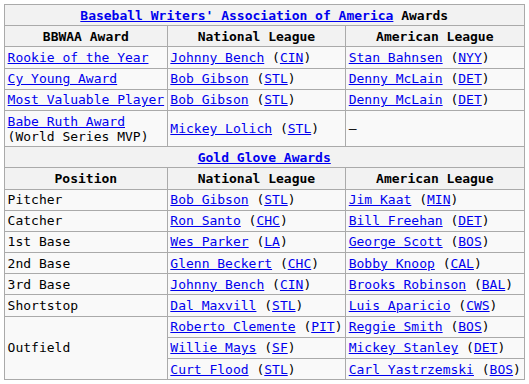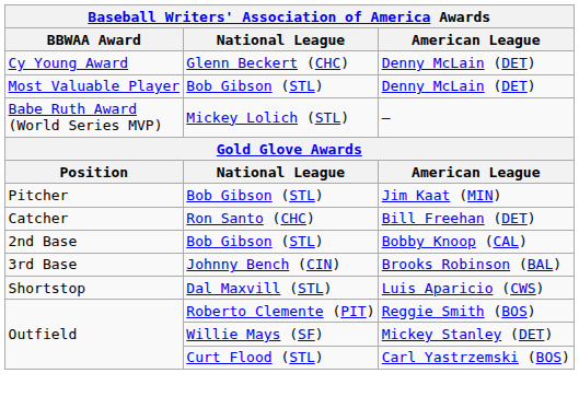 <table class="wikitable">
 <tr>
 <th colspan="3"><a href='#'>Baseball Writers' Association of America</a> Awards</th>
 </tr>
 <tr>
 <th>BBWAA Award</th>
 <th>National League</th>
 <th>American League</th>
 </tr>
 <tr>
-<td><a href='#'>Rookie of the Year</a></td>
-<td><a href='#'>Johnny Bench</a> (<a href='#'>CIN</a>)</td>
-<td><a href='#'>Stan Bahnsen</a> (<a href='#'>NYY</a>)</td>
-</tr>
-<tr>
 <td><a href='#'>Cy Young Award</a></td>
-<td><a href='#'>Bob Gibson</a> (<a href='#'>STL</a>)</td>
+<td><a href='#'>Glenn Beckert</a> (<a href='#'>CHC</a>)</td>
 <td><a href='#'>Denny McLain</a> (<a href='#'>DET</a>)</td>
 </tr>
 <tr>
 <td><a href='#'>Most Valuable Player</a></td>
 <td><a href='#'>Bob Gibson</a> (<a href='#'>STL</a>)</td>
 <td><a href='#'>Denny McLain</a> (<a href='#'>DET</a>)</td>
 </tr>
 <tr>
 <td><a href='#'>Babe Ruth Award</a><br>(World Series MVP)</td>
 <td><a href='#'>Mickey Lolich</a> (<a href='#'>STL</a>)</td>
 <td>—</td>
 </tr>
 <tr>
 <th colspan="3"><a href='#'>Gold Glove Awards</a></th>
 </tr>
 <tr>
 <th>Position</th>
 <th>National League</th>
 <th>American League</th>
 </tr>
 <tr>
 <td>Pitcher</td>
 <td><a href='#'>Bob Gibson</a> (<a href='#'>STL</a>)</td>
 <td><a href='#'>Jim Kaat</a> (<a href='#'>MIN</a>)</td>
 </tr>
 <tr>
 <td>Catcher</td>
 <td><a href='#'>Ron Santo</a> (<a href='#'>CHC</a>)</td>
 <td><a href='#'>Bill Freehan</a> (<a href='#'>DET</a>)</td>
 </tr>
 <tr>
-<td>1st Base</td>
-<td><a href='#'>Wes Parker</a> (<a href='#'>LA</a>)</td>
-<td><a href='#'>George Scott</a> (<a href='#'>BOS</a>)</td>
-</tr>
-<tr>
 <td>2nd Base</td>
-<td><a href='#'>Glenn Beckert</a> (<a href='#'>CHC</a>)</td>
+<td><a href='#'>Bob Gibson</a> (<a href='#'>STL</a>)</td>
 <td><a href='#'>Bobby Knoop</a> (<a href='#'>CAL</a>)</td>
 </tr>
 <tr>
 <td>3rd Base</td>
 <td><a href='#'>Johnny Bench</a> (<a href='#'>CIN</a>)</td>
 <td><a href='#'>Brooks Robinson</a> (<a href='#'>BAL</a>)</td>
 </tr>
 <tr>
 <td>Shortstop</td>
 <td><a href='#'>Dal Maxvill</a> (<a href='#'>STL</a>)</td>
 <td><a href='#'>Luis Aparicio</a> (<a href='#'>CWS</a>)</td>
 </tr>
 <tr>
 <td rowspan="3">Outfield</td>
 <td><a href='#'>Roberto Clemente</a> (<a href='#'>PIT</a>)</td>
 <td><a href='#'>Reggie Smith</a> (<a href='#'>BOS</a>)</td>
 </tr>
 <tr>
 <td><a href='#'>Willie Mays</a> (<a href='#'>SF</a>)</td>
 <td><a href='#'>Mickey Stanley</a> (<a href='#'>DET</a>)</td>
 </tr>
 <tr>
 <td><a href='#'>Curt Flood</a> (<a href='#'>STL</a>)</td>
 <td><a href='#'>Carl Yastrzemski</a> (<a href='#'>BOS</a>)</td>
 </tr>
 </table>
